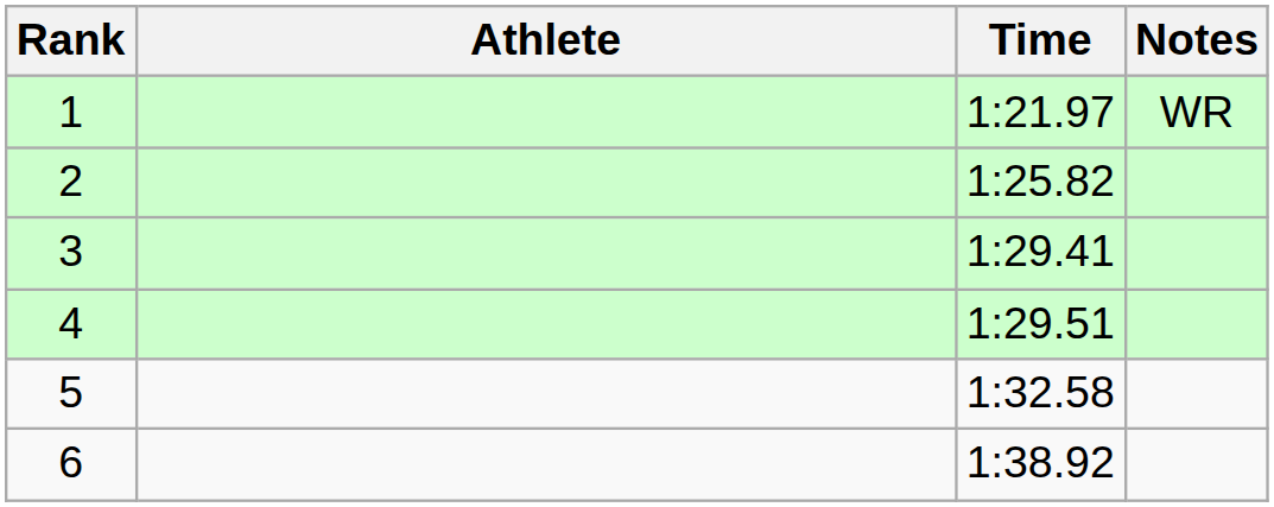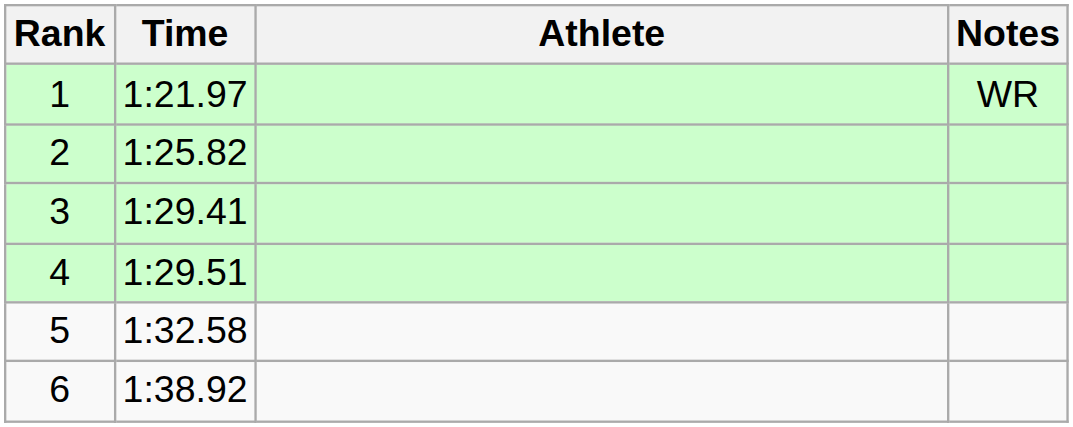 <table class="wikitable" style="text-align:center">
 <tr>
 <th>Rank</th>
+<th>Time</th>
 <th Style="width:18em">Athlete</th>
-<th>Time</th>
 <th>Notes</th>
 </tr>
 <tr style="background:#cfc">
 <td>1</td>
+<td>1:21.97</td>
 <td style="text-align:left"></td>
-<td>1:21.97</td>
 <td>WR</td>
 </tr>
 <tr style="background:#cfc">
 <td>2</td>
+<td>1:25.82</td>
 <td style="text-align:left"></td>
-<td>1:25.82</td>
 <td></td>
 </tr>
 <tr style="background:#cfc">
 <td>3</td>
+<td>1:29.41</td>
 <td style="text-align:left"></td>
-<td>1:29.41</td>
 <td></td>
 </tr>
 <tr style="background:#cfc">
 <td>4</td>
+<td>1:29.51</td>
 <td style="text-align:left"></td>
-<td>1:29.51</td>
 <td></td>
 </tr>
 <tr>
 <td>5</td>
+<td>1:32.58</td>
 <td style="text-align:left"></td>
-<td>1:32.58</td>
 <td></td>
 </tr>
 <tr>
 <td>6</td>
+<td>1:38.92</td>
 <td style="text-align:left"></td>
-<td>1:38.92</td>
 <td></td>
 </tr>
 </table>
